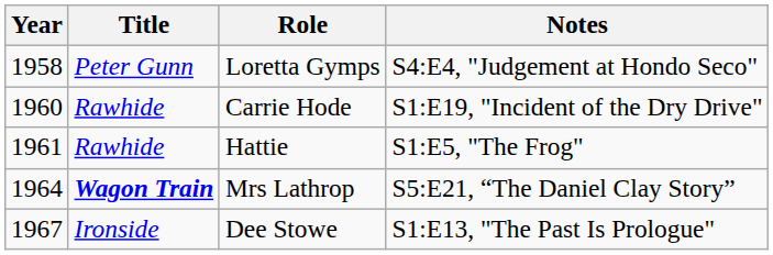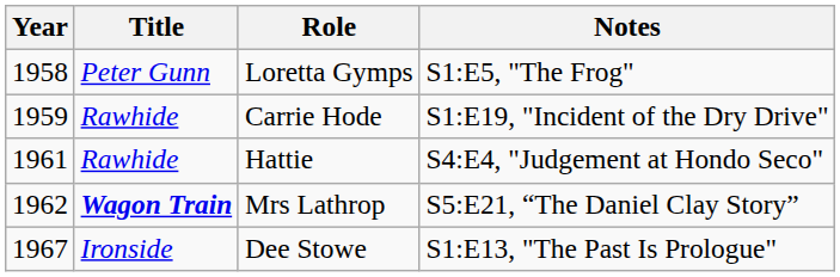 <table class="wikitable">
 <tr>
 <th>Year</th>
 <th>Title</th>
 <th>Role</th>
 <th>Notes</th>
 </tr>
 <tr>
 <td>1958</td>
 <td><em><a href='#'>Peter Gunn</a></em></td>
 <td>Loretta Gymps</td>
-<td>S4:E4, "Judgement at Hondo Seco"</td>
+<td>S1:E5, "The Frog"</td>
 </tr>
 <tr>
-<td>1960</td>
+<td>1959</td>
 <td><em><a href='#'>Rawhide</a></em></td>
 <td>Carrie Hode</td>
 <td>S1:E19, "Incident of the Dry Drive"</td>
 </tr>
 <tr>
 <td>1961</td>
 <td><em><a href='#'>Rawhide</a></em></td>
 <td>Hattie</td>
-<td>S1:E5, "The Frog"</td>
+<td>S4:E4, "Judgement at Hondo Seco"</td>
 </tr>
 <tr>
-<td>1964</td>
+<td>1962</td>
 <td><strong><em><a href='#'> Wagon Train</a></em></strong></td>
 <td>Mrs Lathrop</td>
 <td>S5:E21, “The Daniel Clay Story”</td>
 </tr>
 <tr>
 <td>1967</td>
 <td><em><a href='#'>Ironside</a></em></td>
 <td>Dee Stowe</td>
 <td>S1:E13, "The Past Is Prologue"</td>
 </tr>
 </table>
